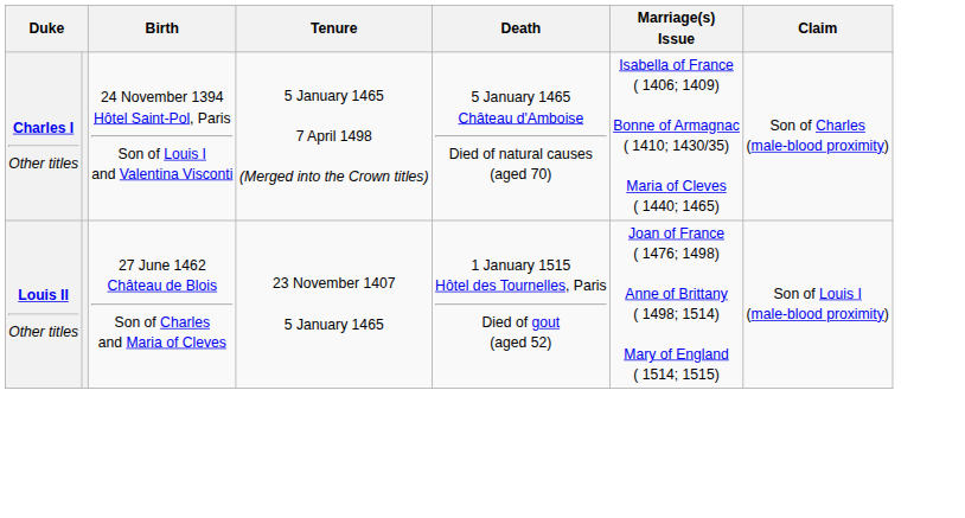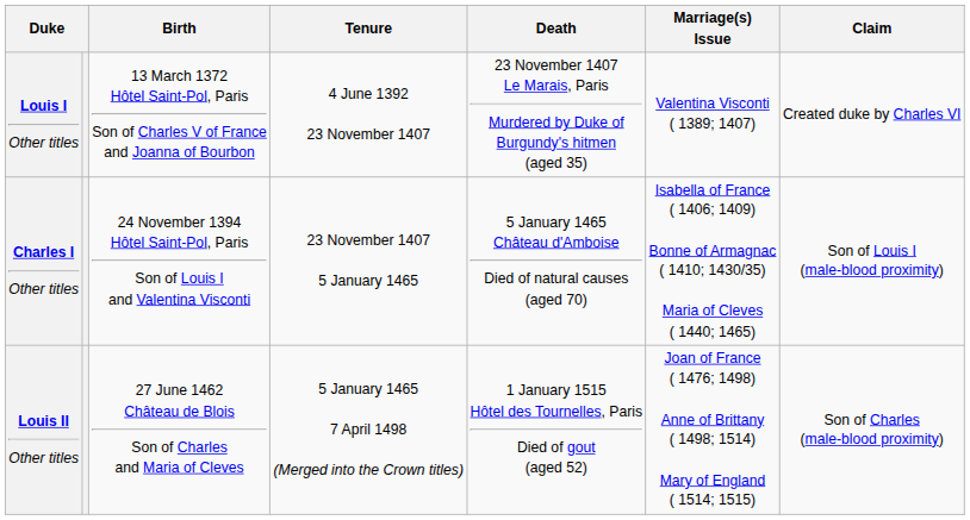 <table class="wikitable" style="line-height:1.4em; text-align:center">
 <tr>
 <th colspan=2>Duke</th>
 <th>Birth</th>
 <th>Tenure</th>
 <th>Death</th>
 <th>Marriage(s)<br>Issue</th>
 <th>Claim</th>
 </tr>
 <tr>
+<th style="font-weight:normal"><br><strong><a href='#'>Louis I</a></strong><hr><em>Other titles</em><br></th>
+<th style="font-weight:normal"></th>
+<td>13 March 1372<br><a href='#'>Hôtel Saint-Pol</a>, Paris<hr>Son of <a href='#'>Charles V of France</a><br>and <a href='#'>Joanna of Bourbon</a></td>
+<td>4 June 1392<br><br>23 November 1407</td>
+<td>23 November 1407<br><a href='#'>Le Marais</a>, Paris<hr><a href='#'>Murdered by Duke of<br>Burgundy's hitmen</a><br>(aged 35)</td>
+<td><a href='#'>Valentina Visconti</a><br>( 1389;  1407)<br></td>
+<td>Created duke by <a href='#'>Charles VI</a></td>
+</tr>
+<tr>
 <th style="font-weight:normal"><br><strong><a href='#'>Charles I</a></strong><hr><em>Other titles</em><br></th>
 <th style="font-weight:normal"></th>
 <td>24 November 1394<br><a href='#'>Hôtel Saint-Pol</a>, Paris<hr>Son of <a href='#'>Louis I</a><br>and <a href='#'>Valentina Visconti</a></td>
-<td>5 January 1465<br><br>7 April 1498<br><br><em>(Merged into the Crown titles)</em></td>
+<td>23 November 1407<br><br>5 January 1465</td>
 <td>5 January 1465<br><a href='#'>Château d'Amboise</a><hr>Died of natural causes<br>(aged 70)</td>
 <td> <a href='#'>Isabella of France</a><br>( 1406;  1409)<br><br> <a href='#'>Bonne of Armagnac</a><br>( 1410;  1430/35)<br><br> <a href='#'>Maria of Cleves</a><br>( 1440;  1465)<br></td>
-<td>Son of <a href='#'>Charles</a><br>(<a href='#'>male-blood proximity</a>)</td>
+<td>Son of <a href='#'>Louis I</a><br>(<a href='#'>male-blood proximity</a>)</td>
 </tr>
 <tr>
 <th style="font-weight:normal"><br><strong><a href='#'>Louis II</a></strong><hr><em>Other titles</em><br></th>
 <th style="font-weight:normal"></th>
 <td>27 June 1462<br><a href='#'>Château de Blois</a><hr>Son of <a href='#'>Charles</a><br>and <a href='#'>Maria of Cleves</a></td>
-<td>23 November 1407<br><br>5 January 1465</td>
+<td>5 January 1465<br><br>7 April 1498<br><br><em>(Merged into the Crown titles)</em></td>
 <td>1 January 1515<br><a href='#'>Hôtel des Tournelles</a>, Paris<hr>Died of <a href='#'>gout</a><br>(aged 52)</td>
 <td> <a href='#'>Joan of France</a><br>( 1476;  1498)<br><br> <a href='#'>Anne of Brittany</a><br>( 1498;  1514)<br><br> <a href='#'>Mary of England</a><br>( 1514;  1515)<br></td>
-<td>Son of <a href='#'>Louis I</a><br>(<a href='#'>male-blood proximity</a>)</td>
+<td>Son of <a href='#'>Charles</a><br>(<a href='#'>male-blood proximity</a>)</td>
 </tr>
 </table>
